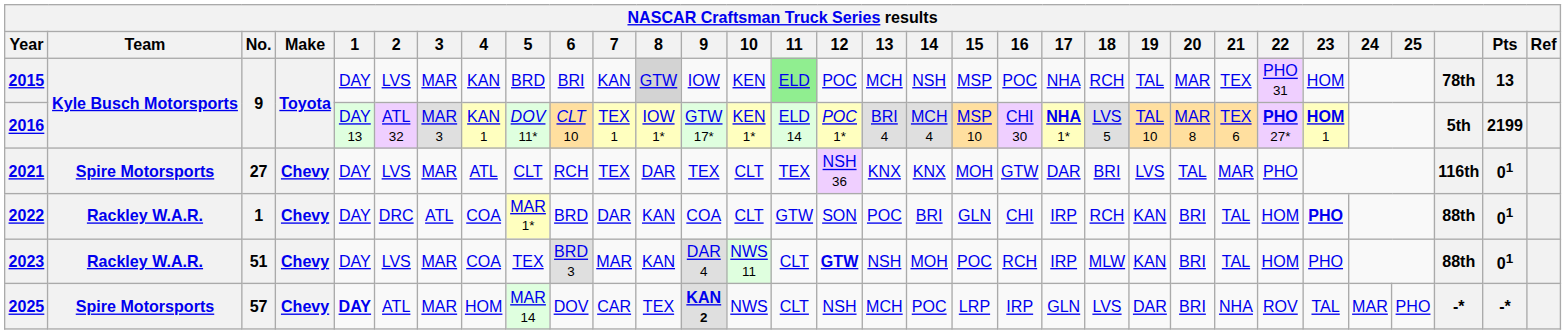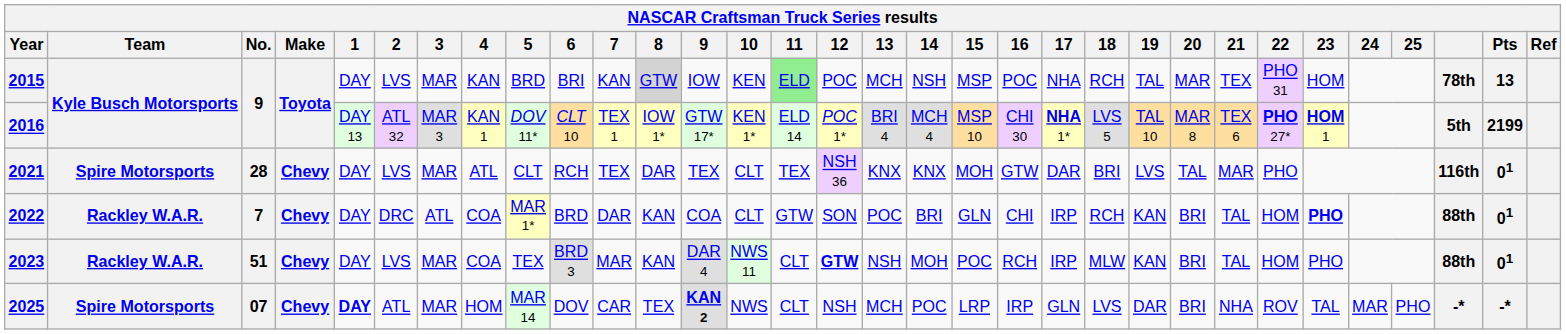 <table class="wikitable" style="text-align:center; font-size:75%">
 <tr>
 <th colspan=45><a href='#'>NASCAR Craftsman Truck Series</a> results</th>
 </tr>
 <tr>
 <th>Year</th>
 <th>Team</th>
 <th>No.</th>
 <th>Make</th>
 <th>1</th>
 <th>2</th>
 <th>3</th>
 <th>4</th>
 <th>5</th>
 <th>6</th>
 <th>7</th>
 <th>8</th>
 <th>9</th>
 <th>10</th>
 <th>11</th>
 <th>12</th>
 <th>13</th>
 <th>14</th>
 <th>15</th>
 <th>16</th>
 <th>17</th>
 <th>18</th>
 <th>19</th>
 <th>20</th>
 <th>21</th>
 <th>22</th>
 <th>23</th>
 <th>24</th>
 <th>25</th>
 <th></th>
 <th>Pts</th>
 <th>Ref</th>
 </tr>
 <tr>
 <th><a href='#'>2015</a></th>
 <th rowspan=2><a href='#'>Kyle Busch Motorsports</a></th>
 <th rowspan=2>9</th>
 <th rowspan=2><a href='#'>Toyota</a></th>
 <td><a href='#'>DAY</a></td>
 <td><a href='#'>LVS</a></td>
 <td><a href='#'>MAR</a></td>
 <td><a href='#'>KAN</a></td>
 <td><a href='#'>BRD</a></td>
 <td><a href='#'>BRI</a></td>
 <td><a href='#'>KAN</a></td>
 <td style="background: lightgrey;"><a href='#'>GTW</a></td>
 <td><a href='#'>IOW</a></td>
 <td><a href='#'>KEN</a></td>
 <td style="background: lightgreen;"><a href='#'>ELD</a></td>
 <td><a href='#'>POC</a></td>
 <td><a href='#'>MCH</a></td>
 <td><a href='#'>NSH</a></td>
 <td><a href='#'>MSP</a></td>
 <td><a href='#'>POC</a></td>
 <td><a href='#'>NHA</a></td>
 <td><a href='#'>RCH</a></td>
 <td><a href='#'>TAL</a></td>
 <td><a href='#'>MAR</a></td>
 <td><a href='#'>TEX</a></td>
 <td style="background:#EFCFFF;"><a href='#'>PHO</a><br><small>31</small></td>
 <td><a href='#'>HOM</a></td>
 <td colspan=2></td>
 <th>78th</th>
 <th>13</th>
 <th></th>
 </tr>
 <tr>
 <th><a href='#'>2016</a></th>
 <td style="background:#DFFFDF;"><a href='#'>DAY</a><br><small>13</small></td>
 <td style="background:#EFCFFF;"><a href='#'>ATL</a><br><small>32</small></td>
 <td style="background:#DFDFDF;"><a href='#'>MAR</a><br><small>3</small></td>
 <td style="background:#FFFFBF;"><a href='#'>KAN</a><br><small>1</small></td>
 <td style="background:#DFFFDF;"><em><a href='#'>DOV</a></em><br><small>11*</small></td>
 <td style="background:#FFDF9F;"><em><a href='#'>CLT</a></em><br><small>10</small></td>
 <td style="background:#FFFFBF;"><a href='#'>TEX</a><br><small>1</small></td>
 <td style="background:#FFFFBF;"><a href='#'>IOW</a><br><small>1*</small></td>
 <td style="background:#DFFFDF;"><a href='#'>GTW</a><br><small>17*</small></td>
 <td style="background:#FFFFBF;"><a href='#'>KEN</a><br><small>1*</small></td>
 <td style="background:#DFFFDF;"><a href='#'>ELD</a><br><small>14</small></td>
 <td style="background:#FFFFBF;"><em><a href='#'>POC</a></em><br><small>1*</small></td>
 <td style="background:#DFDFDF;"><a href='#'>BRI</a><br><small>4</small></td>
 <td style="background:#DFDFDF;"><a href='#'>MCH</a><br><small>4</small></td>
 <td style="background:#FFDF9F;"><a href='#'>MSP</a><br><small>10</small></td>
 <td style="background:#EFCFFF;"><a href='#'>CHI</a><br><small>30</small></td>
 <td style="background:#FFFFBF;"><strong><a href='#'>NHA</a></strong><br><small>1*</small></td>
 <td style="background:#DFDFDF;"><a href='#'>LVS</a><br><small>5</small></td>
 <td style="background:#FFDF9F;"><a href='#'>TAL</a><br><small>10</small></td>
 <td style="background:#FFDF9F;"><a href='#'>MAR</a><br><small>8</small></td>
 <td style="background:#FFDF9F;"><a href='#'>TEX</a><br><small>6</small></td>
 <td style="background:#EFCFFF;"><strong><a href='#'>PHO</a></strong><br><small>27*</small></td>
 <td style="background:#FFFFBF;"><strong><a href='#'>HOM</a></strong><br><small>1</small></td>
 <td colspan=2></td>
 <th>5th</th>
 <th>2199</th>
 <th></th>
 </tr>
 <tr>
 <th><a href='#'>2021</a></th>
 <th><a href='#'>Spire Motorsports</a></th>
-<th>27</th>
+<th>28</th>
 <th><a href='#'>Chevy</a></th>
 <td><a href='#'>DAY</a></td>
 <td><a href='#'>LVS</a></td>
 <td><a href='#'>MAR</a></td>
 <td><a href='#'>ATL</a></td>
 <td><a href='#'>CLT</a></td>
 <td><a href='#'>RCH</a></td>
 <td><a href='#'>TEX</a></td>
 <td><a href='#'>DAR</a></td>
 <td><a href='#'>TEX</a></td>
 <td><a href='#'>CLT</a></td>
 <td><a href='#'>TEX</a></td>
 <td style="background:#EFCFFF;"><a href='#'>NSH</a><br><small>36</small></td>
 <td><a href='#'>KNX</a></td>
 <td><a href='#'>KNX</a></td>
 <td><a href='#'>MOH</a></td>
 <td><a href='#'>GTW</a></td>
 <td><a href='#'>DAR</a></td>
 <td><a href='#'>BRI</a></td>
 <td><a href='#'>LVS</a></td>
 <td><a href='#'>TAL</a></td>
 <td><a href='#'>MAR</a></td>
 <td><a href='#'>PHO</a></td>
 <td colspan=3></td>
 <th>116th</th>
 <th>0<sup>1</sup></th>
 <th></th>
 </tr>
 <tr>
 <th><a href='#'>2022</a></th>
 <th><a href='#'>Rackley W.A.R.</a></th>
-<th>1</th>
+<th>7</th>
 <th><a href='#'>Chevy</a></th>
 <td><a href='#'>DAY</a></td>
 <td><a href='#'>DRC</a></td>
 <td><a href='#'>ATL</a></td>
 <td><a href='#'>COA</a></td>
 <td style="background:#FFFFBF;"><a href='#'>MAR</a><br><small>1*</small></td>
 <td><a href='#'>BRD</a></td>
 <td><a href='#'>DAR</a></td>
 <td><a href='#'>KAN</a></td>
 <td><a href='#'>COA</a></td>
 <td><a href='#'>CLT</a></td>
 <td><a href='#'>GTW</a></td>
 <td><a href='#'>SON</a></td>
 <td><a href='#'>POC</a></td>
 <td><a href='#'>BRI</a></td>
 <td><a href='#'>GLN</a></td>
 <td><a href='#'>CHI</a></td>
 <td><a href='#'>IRP</a></td>
 <td><a href='#'>RCH</a></td>
 <td><a href='#'>KAN</a></td>
 <td><a href='#'>BRI</a></td>
 <td><a href='#'>TAL</a></td>
 <td><a href='#'>HOM</a></td>
 <td><strong><a href='#'>PHO</a></strong></td>
 <td colspan=2></td>
 <th>88th</th>
 <th>0<sup>1</sup></th>
 <th></th>
 </tr>
 <tr>
 <th><a href='#'>2023</a></th>
 <th><a href='#'>Rackley W.A.R.</a></th>
 <th>51</th>
 <th><a href='#'>Chevy</a></th>
 <td><a href='#'>DAY</a></td>
 <td><a href='#'>LVS</a></td>
 <td><a href='#'>MAR</a></td>
 <td><a href='#'>COA</a></td>
 <td><a href='#'>TEX</a></td>
 <td style="background:#DFDFDF;"><a href='#'>BRD</a><br><small>3</small></td>
 <td><a href='#'>MAR</a></td>
 <td><a href='#'>KAN</a></td>
 <td style="background:#DFDFDF;"><a href='#'>DAR</a><br><small>4</small></td>
 <td style="background:#DFFFDF;"><a href='#'>NWS</a><br><small>11</small></td>
 <td><a href='#'>CLT</a></td>
 <td><strong><a href='#'>GTW</a></strong></td>
 <td><a href='#'>NSH</a></td>
 <td><a href='#'>MOH</a></td>
 <td><a href='#'>POC</a></td>
 <td><a href='#'>RCH</a></td>
 <td><a href='#'>IRP</a></td>
 <td><a href='#'>MLW</a></td>
 <td><a href='#'>KAN</a></td>
 <td><a href='#'>BRI</a></td>
 <td><a href='#'>TAL</a></td>
 <td><a href='#'>HOM</a></td>
 <td><a href='#'>PHO</a></td>
 <td colspan=2></td>
 <th>88th</th>
 <th>0<sup>1</sup></th>
 <th></th>
 </tr>
 <tr>
 <th><a href='#'>2025</a></th>
 <th><a href='#'>Spire Motorsports</a></th>
-<th>57</th>
+<th>07</th>
 <th><a href='#'>Chevy</a></th>
 <td><strong><a href='#'>DAY</a></strong></td>
 <td><a href='#'>ATL</a></td>
 <td><a href='#'>MAR</a></td>
 <td><a href='#'>HOM</a></td>
 <td style="background:#DFFFDF;"><a href='#'>MAR</a><br><small>14</small></td>
 <td><a href='#'>DOV</a></td>
 <td><a href='#'>CAR</a></td>
 <td><a href='#'>TEX</a></td>
 <td style="background:#DFDFDF;"><strong><a href='#'>KAN</a><br><small>2</small></strong></td>
 <td><a href='#'>NWS</a></td>
 <td><a href='#'>CLT</a></td>
 <td><a href='#'>NSH</a></td>
 <td><a href='#'>MCH</a></td>
 <td><a href='#'>POC</a></td>
 <td><a href='#'>LRP</a></td>
 <td><a href='#'>IRP</a></td>
 <td><a href='#'>GLN</a></td>
 <td><a href='#'>LVS</a></td>
 <td><a href='#'>DAR</a></td>
 <td><a href='#'>BRI</a></td>
 <td><a href='#'>NHA</a></td>
 <td><a href='#'>ROV</a></td>
 <td><a href='#'>TAL</a></td>
 <td><a href='#'>MAR</a></td>
 <td><a href='#'>PHO</a></td>
 <th>-*</th>
 <th>-*</th>
 <th></th>
 </tr>
 </table>
